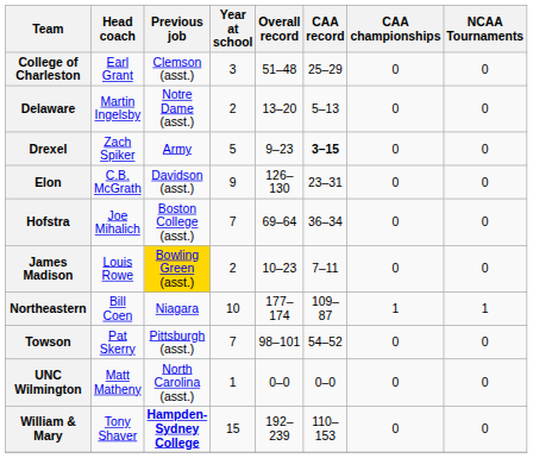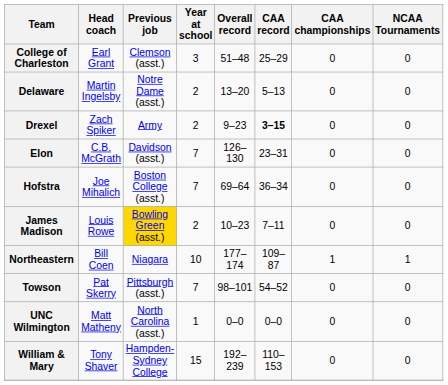 <table class="wikitable sortable" style="text-align: center;font-size:90%;">
 <tr>
 <th width="110">Team</th>
 <th>Head coach</th>
 <th>Previous job</th>
 <th>Year at school</th>
 <th>Overall record</th>
 <th>CAA record</th>
 <th>CAA championships</th>
 <th>NCAA Tournaments</th>
 </tr>
 <tr>
 <th style=>College of Charleston</th>
 <td><a href='#'>Earl Grant</a></td>
 <td><a href='#'>Clemson</a><br>(asst.)</td>
 <td>3</td>
 <td>51–48</td>
 <td>25–29</td>
 <td>0</td>
 <td>0</td>
 </tr>
 <tr>
 <th style=>Delaware</th>
 <td><a href='#'>Martin Ingelsby</a></td>
 <td><a href='#'>Notre Dame</a><br>(asst.)</td>
 <td>2</td>
 <td>13–20</td>
 <td>5–13</td>
 <td>0</td>
 <td>0</td>
 </tr>
 <tr>
 <th style=>Drexel</th>
 <td><a href='#'>Zach Spiker</a></td>
 <td><a href='#'>Army</a></td>
-<td>5</td>
+<td>2</td>
 <td>9–23</td>
 <td><strong>3–15</strong></td>
 <td>0</td>
 <td>0</td>
 </tr>
 <tr>
 <th style=>Elon</th>
 <td><a href='#'>C.B. McGrath</a></td>
 <td><a href='#'>Davidson</a><br>(asst.)</td>
-<td>9</td>
+<td>7</td>
 <td>126–130</td>
 <td>23–31</td>
 <td>0</td>
 <td>0</td>
 </tr>
 <tr>
 <th style=>Hofstra</th>
 <td><a href='#'>Joe Mihalich</a></td>
 <td><a href='#'>Boston College</a><br>(asst.)</td>
 <td>7</td>
 <td>69–64</td>
 <td>36–34</td>
 <td>0</td>
 <td>0</td>
 </tr>
 <tr>
 <th style=>James Madison</th>
 <td><a href='#'>Louis Rowe</a></td>
 <td style="background: gold;"><a href='#'>Bowling Green</a><br>(asst.)</td>
 <td>2</td>
 <td>10–23</td>
 <td>7–11</td>
 <td>0</td>
 <td>0</td>
 </tr>
 <tr>
 <th style=>Northeastern</th>
 <td><a href='#'>Bill Coen</a></td>
 <td><a href='#'>Niagara</a></td>
 <td>10</td>
 <td>177–174</td>
 <td>109–87</td>
 <td>1</td>
 <td>1</td>
 </tr>
 <tr>
 <th style=>Towson</th>
 <td><a href='#'>Pat Skerry</a></td>
 <td><a href='#'>Pittsburgh</a><br>(asst.)</td>
 <td>7</td>
 <td>98–101</td>
 <td>54–52</td>
 <td>0</td>
 <td>0</td>
 </tr>
 <tr>
 <th style=>UNC Wilmington</th>
 <td><a href='#'>Matt Matheny</a></td>
 <td><a href='#'>North Carolina</a><br>(asst.)</td>
 <td>1</td>
 <td>0–0</td>
 <td>0–0</td>
 <td>0</td>
 <td>0</td>
 </tr>
 <tr>
 <th style=>William & Mary</th>
 <td><a href='#'>Tony Shaver</a></td>
-<td><strong><a href='#'>Hampden-Sydney College</a></strong></td>
+<td><a href='#'>Hampden-Sydney College</a></td>
 <td>15</td>
 <td>192–239</td>
 <td>110–153</td>
 <td>0</td>
 <td>0</td>
 </tr>
 <tr>
 </tr>
 </table>
